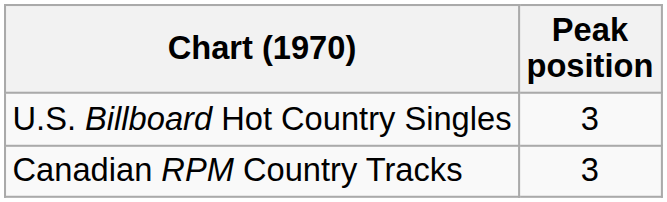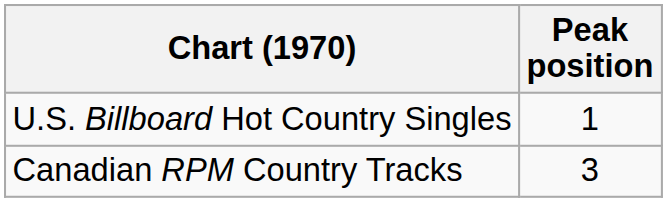 <table class="wikitable sortable">
 <tr>
 <th align="left">Chart (1970)</th>
 <th align="center">Peak<br>position</th>
 </tr>
 <tr>
 <td align="left">U.S. <em>Billboard</em> Hot Country Singles</td>
-<td align="center">3</td>
+<td align="center">1</td>
 </tr>
 <tr>
 <td align="left">Canadian <em>RPM</em> Country Tracks</td>
 <td align="center">3</td>
 </tr>
 </table>
